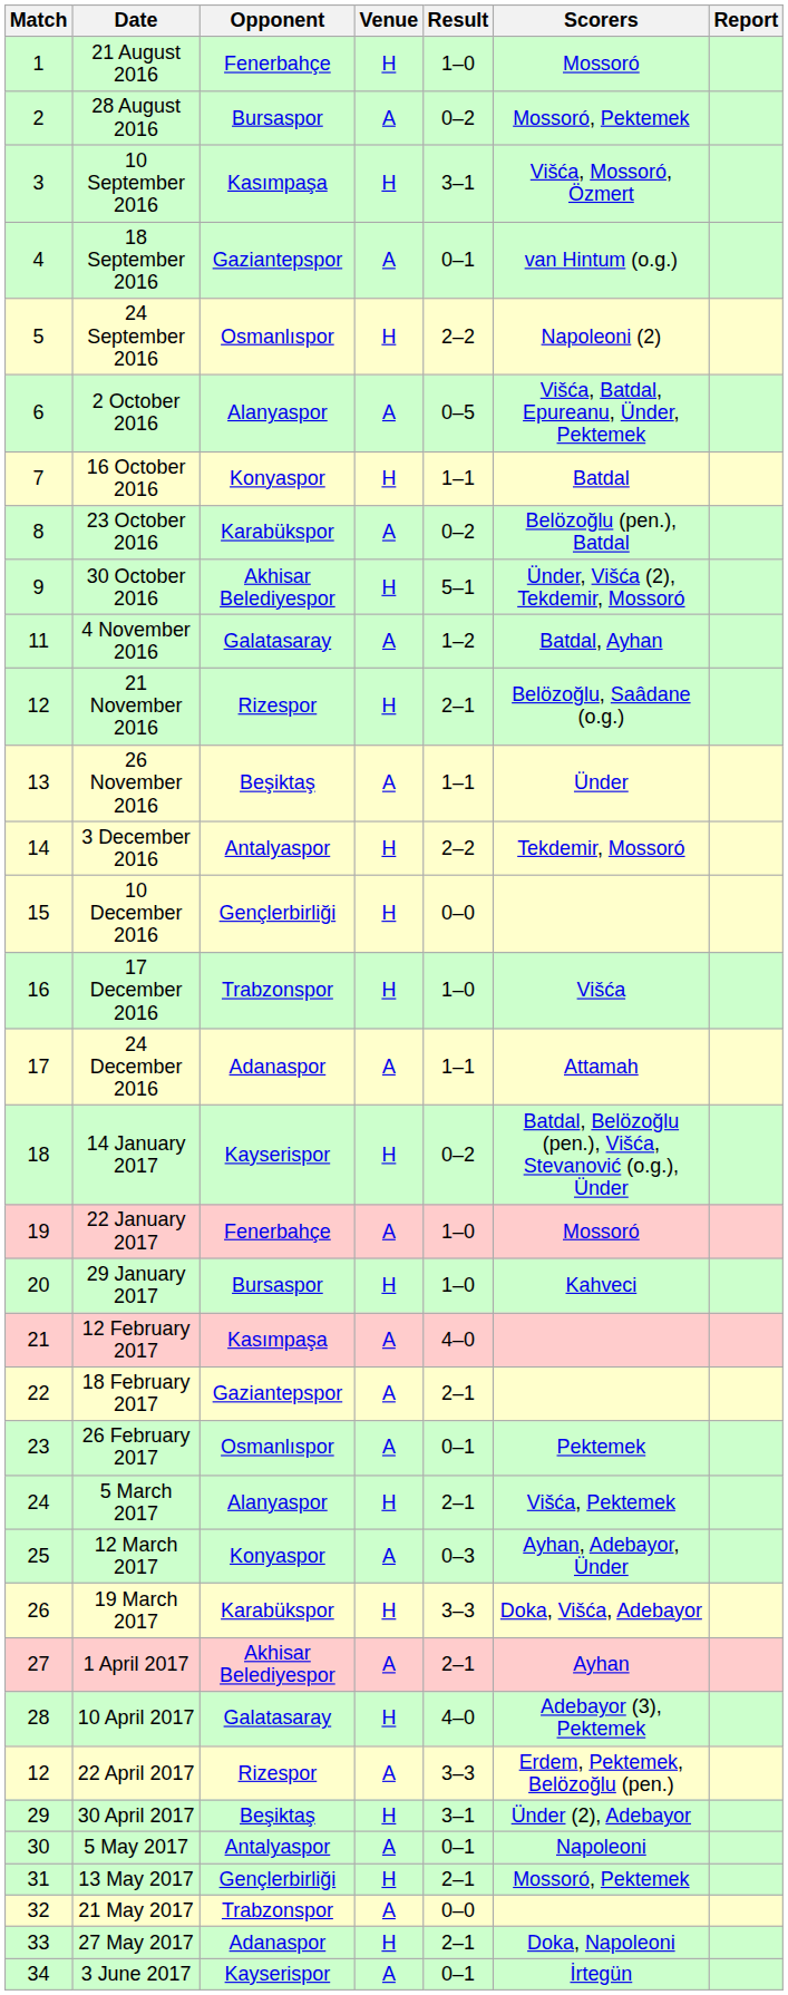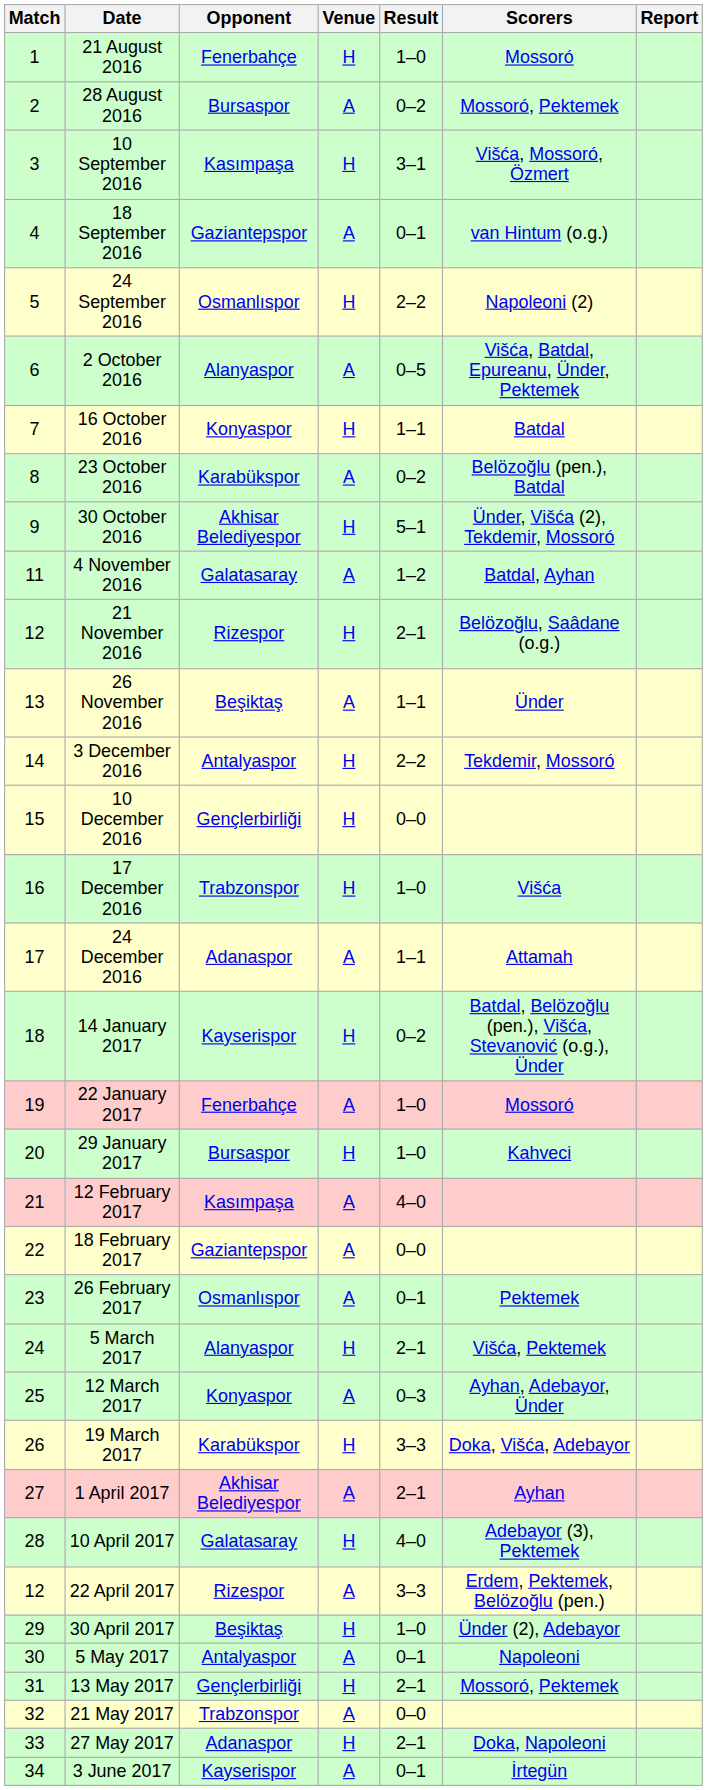 <table class="wikitable" style="text-align:center; font-size:100%; width:100%">
 <tr>
 <th>Match</th>
 <th>Date</th>
 <th>Opponent</th>
 <th>Venue</th>
 <th>Result</th>
 <th>Scorers</th>
 <th>Report</th>
 </tr>
 <tr bgcolor=CCFFCC>
 <td>1</td>
 <td>21 August 2016</td>
 <td><a href='#'>Fenerbahçe</a></td>
 <td><a href='#'>H</a></td>
 <td>1–0</td>
 <td><a href='#'>Mossoró</a></td>
 <td></td>
 </tr>
 <tr bgcolor=CCFFCC>
 <td>2</td>
 <td>28 August 2016</td>
 <td><a href='#'>Bursaspor</a></td>
 <td><a href='#'>A</a></td>
 <td>0–2</td>
 <td><a href='#'>Mossoró</a>, <a href='#'>Pektemek</a></td>
 <td></td>
 </tr>
 <tr bgcolor=CCFFCC>
 <td>3</td>
 <td>10 September 2016</td>
 <td><a href='#'>Kasımpaşa</a></td>
 <td><a href='#'>H</a></td>
 <td>3–1</td>
 <td><a href='#'>Višća</a>, <a href='#'>Mossoró</a>, <a href='#'>Özmert</a></td>
 <td></td>
 </tr>
 <tr bgcolor=CCFFCC>
 <td>4</td>
 <td>18 September 2016</td>
 <td><a href='#'>Gaziantepspor</a></td>
 <td><a href='#'>A</a></td>
 <td>0–1</td>
 <td><a href='#'>van Hintum</a> (o.g.)</td>
 <td></td>
 </tr>
 <tr bgcolor=FFFFCC>
 <td>5</td>
 <td>24 September 2016</td>
 <td><a href='#'>Osmanlıspor</a></td>
 <td><a href='#'>H</a></td>
 <td>2–2</td>
 <td><a href='#'>Napoleoni</a> (2)</td>
 <td></td>
 </tr>
 <tr bgcolor=CCFFCC>
 <td>6</td>
 <td>2 October 2016</td>
 <td><a href='#'>Alanyaspor</a></td>
 <td><a href='#'>A</a></td>
 <td>0–5</td>
 <td><a href='#'>Višća</a>, <a href='#'>Batdal</a>, <a href='#'>Epureanu</a>, <a href='#'>Ünder</a>, <a href='#'>Pektemek</a></td>
 <td></td>
 </tr>
 <tr bgcolor=FFFFCC>
 <td>7</td>
 <td>16 October 2016</td>
 <td><a href='#'>Konyaspor</a></td>
 <td><a href='#'>H</a></td>
 <td>1–1</td>
 <td><a href='#'>Batdal</a></td>
 <td></td>
 </tr>
 <tr bgcolor=CCFFCC>
 <td>8</td>
 <td>23 October 2016</td>
 <td><a href='#'>Karabükspor</a></td>
 <td><a href='#'>A</a></td>
 <td>0–2</td>
 <td><a href='#'>Belözoğlu</a> (pen.), <a href='#'>Batdal</a></td>
 <td></td>
 </tr>
 <tr bgcolor=CCFFCC>
 <td>9</td>
 <td>30 October 2016</td>
 <td><a href='#'>Akhisar Belediyespor</a></td>
 <td><a href='#'>H</a></td>
 <td>5–1</td>
 <td><a href='#'>Ünder</a>, <a href='#'>Višća</a> (2), <a href='#'>Tekdemir</a>, <a href='#'>Mossoró</a></td>
 <td></td>
 </tr>
 <tr bgcolor=CCFFCC>
 <td>11</td>
 <td>4 November 2016</td>
 <td><a href='#'>Galatasaray</a></td>
 <td><a href='#'>A</a></td>
 <td>1–2</td>
 <td><a href='#'>Batdal</a>, <a href='#'>Ayhan</a></td>
 <td></td>
 </tr>
 <tr bgcolor=CCFFCC>
 <td>12</td>
 <td>21 November 2016</td>
 <td><a href='#'>Rizespor</a></td>
 <td><a href='#'>H</a></td>
 <td>2–1</td>
 <td><a href='#'>Belözoğlu</a>, <a href='#'>Saâdane</a> (o.g.)</td>
 <td></td>
 </tr>
 <tr bgcolor=FFFFCC>
 <td>13</td>
 <td>26 November 2016</td>
 <td><a href='#'>Beşiktaş</a></td>
 <td><a href='#'>A</a></td>
 <td>1–1</td>
 <td><a href='#'>Ünder</a></td>
 <td></td>
 </tr>
 <tr bgcolor=FFFFCC>
 <td>14</td>
 <td>3 December 2016</td>
 <td><a href='#'>Antalyaspor</a></td>
 <td><a href='#'>H</a></td>
 <td>2–2</td>
 <td><a href='#'>Tekdemir</a>, <a href='#'>Mossoró</a></td>
 <td></td>
 </tr>
 <tr bgcolor=FFFFCC>
 <td>15</td>
 <td>10 December 2016</td>
 <td><a href='#'>Gençlerbirliği</a></td>
 <td><a href='#'>H</a></td>
 <td>0–0</td>
 <td></td>
 <td></td>
 </tr>
 <tr bgcolor=CCFFCC>
 <td>16</td>
 <td>17 December 2016</td>
 <td><a href='#'>Trabzonspor</a></td>
 <td><a href='#'>H</a></td>
 <td>1–0</td>
 <td><a href='#'>Višća</a></td>
 <td></td>
 </tr>
 <tr bgcolor=FFFFCC>
 <td>17</td>
 <td>24 December 2016</td>
 <td><a href='#'>Adanaspor</a></td>
 <td><a href='#'>A</a></td>
 <td>1–1</td>
 <td><a href='#'>Attamah</a></td>
 <td></td>
 </tr>
 <tr bgcolor=CCFFCC>
 <td>18</td>
 <td>14 January 2017</td>
 <td><a href='#'>Kayserispor</a></td>
 <td><a href='#'>H</a></td>
 <td>0–2</td>
 <td><a href='#'>Batdal</a>, <a href='#'>Belözoğlu</a> (pen.), <a href='#'>Višća</a>, <a href='#'>Stevanović</a> (o.g.), <a href='#'>Ünder</a></td>
 <td></td>
 </tr>
 <tr bgcolor=FFCCCC>
 <td>19</td>
 <td>22 January 2017</td>
 <td><a href='#'>Fenerbahçe</a></td>
 <td><a href='#'>A</a></td>
 <td>1–0</td>
 <td><a href='#'>Mossoró</a></td>
 <td></td>
 </tr>
 <tr bgcolor=CCFFCC>
 <td>20</td>
 <td>29 January 2017</td>
 <td><a href='#'>Bursaspor</a></td>
 <td><a href='#'>H</a></td>
 <td>1–0</td>
 <td><a href='#'>Kahveci</a></td>
 <td></td>
 </tr>
 <tr bgcolor=FFCCCC>
 <td>21</td>
 <td>12 February 2017</td>
 <td><a href='#'>Kasımpaşa</a></td>
 <td><a href='#'>A</a></td>
 <td>4–0</td>
 <td></td>
 <td></td>
 </tr>
 <tr bgcolor=FFFFCC>
 <td>22</td>
 <td>18 February 2017</td>
 <td><a href='#'>Gaziantepspor</a></td>
 <td><a href='#'>A</a></td>
-<td>2–1</td>
+<td>0–0</td>
 <td></td>
 <td></td>
 </tr>
 <tr bgcolor=CCFFCC>
 <td>23</td>
 <td>26 February 2017</td>
 <td><a href='#'>Osmanlıspor</a></td>
 <td><a href='#'>A</a></td>
 <td>0–1</td>
 <td><a href='#'>Pektemek</a></td>
 <td></td>
 </tr>
 <tr bgcolor=CCFFCC>
 <td>24</td>
 <td>5 March 2017</td>
 <td><a href='#'>Alanyaspor</a></td>
 <td><a href='#'>H</a></td>
 <td>2–1</td>
 <td><a href='#'>Višća</a>, <a href='#'>Pektemek</a></td>
 <td></td>
 </tr>
 <tr bgcolor=CCFFCC>
 <td>25</td>
 <td>12 March 2017</td>
 <td><a href='#'>Konyaspor</a></td>
 <td><a href='#'>A</a></td>
 <td>0–3</td>
 <td><a href='#'>Ayhan</a>, <a href='#'>Adebayor</a>, <a href='#'>Ünder</a></td>
 <td></td>
 </tr>
 <tr bgcolor=FFFFCC>
 <td>26</td>
 <td>19 March 2017</td>
 <td><a href='#'>Karabükspor</a></td>
 <td><a href='#'>H</a></td>
 <td>3–3</td>
 <td><a href='#'>Doka</a>, <a href='#'>Višća</a>, <a href='#'>Adebayor</a></td>
 <td></td>
 </tr>
 <tr bgcolor=FFCCCC>
 <td>27</td>
 <td>1 April 2017</td>
 <td><a href='#'>Akhisar Belediyespor</a></td>
 <td><a href='#'>A</a></td>
 <td>2–1</td>
 <td><a href='#'>Ayhan</a></td>
 <td></td>
 </tr>
 <tr bgcolor=CCFFCC>
 <td>28</td>
 <td>10 April 2017</td>
 <td><a href='#'>Galatasaray</a></td>
 <td><a href='#'>H</a></td>
 <td>4–0</td>
 <td><a href='#'>Adebayor</a> (3), <a href='#'>Pektemek</a></td>
 <td></td>
 </tr>
 <tr bgcolor=FFFFCC>
 <td>12</td>
 <td>22 April 2017</td>
 <td><a href='#'>Rizespor</a></td>
 <td><a href='#'>A</a></td>
 <td>3–3</td>
 <td><a href='#'>Erdem</a>, <a href='#'>Pektemek</a>, <a href='#'>Belözoğlu</a> (pen.)</td>
 <td></td>
 </tr>
 <tr bgcolor=CCFFCC>
 <td>29</td>
 <td>30 April 2017</td>
 <td><a href='#'>Beşiktaş</a></td>
 <td><a href='#'>H</a></td>
-<td>3–1</td>
+<td>1–0</td>
 <td><a href='#'>Ünder</a> (2), <a href='#'>Adebayor</a></td>
 <td></td>
 </tr>
 <tr bgcolor=CCFFCC>
 <td>30</td>
 <td>5 May 2017</td>
 <td><a href='#'>Antalyaspor</a></td>
 <td><a href='#'>A</a></td>
 <td>0–1</td>
 <td><a href='#'>Napoleoni</a></td>
 <td></td>
 </tr>
 <tr bgcolor=CCFFCC>
 <td>31</td>
 <td>13 May 2017</td>
 <td><a href='#'>Gençlerbirliği</a></td>
 <td><a href='#'>H</a></td>
 <td>2–1</td>
 <td><a href='#'>Mossoró</a>, <a href='#'>Pektemek</a></td>
 <td></td>
 </tr>
 <tr bgcolor=FFFFCC>
 <td>32</td>
 <td>21 May 2017</td>
 <td><a href='#'>Trabzonspor</a></td>
 <td><a href='#'>A</a></td>
 <td>0–0</td>
 <td></td>
 <td></td>
 </tr>
 <tr bgcolor=CCFFCC>
 <td>33</td>
 <td>27 May 2017</td>
 <td><a href='#'>Adanaspor</a></td>
 <td><a href='#'>H</a></td>
 <td>2–1</td>
 <td><a href='#'>Doka</a>, <a href='#'>Napoleoni</a></td>
 <td></td>
 </tr>
 <tr bgcolor=CCFFCC>
 <td>34</td>
 <td>3 June 2017</td>
 <td><a href='#'>Kayserispor</a></td>
 <td><a href='#'>A</a></td>
 <td>0–1</td>
 <td><a href='#'>İrtegün</a></td>
 <td></td>
 </tr>
 </table>
